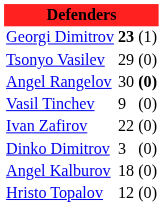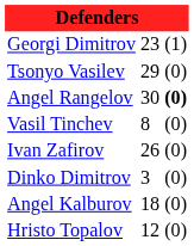 <table class="toccolours" border="0" cellpadding="2" cellspacing="0" align="left" style="margin:0.5em;">
 <tr>
 <th colspan="4" align="center" bgcolor="#FF2020"><span>Defenders</span></th>
 </tr>
 <tr>
 <td> <a href='#'>Georgi Dimitrov</a></td>
-<td><strong>23</strong></td>
+<td>23</td>
 <td>(1)</td>
 </tr>
 <tr>
 <td> <a href='#'>Tsonyo Vasilev</a></td>
 <td>29</td>
 <td>(0)</td>
 </tr>
 <tr>
 <td> <a href='#'>Angel Rangelov</a></td>
 <td>30</td>
 <td><strong>(0)</strong></td>
 </tr>
 <tr>
 <td> <a href='#'>Vasil Tinchev</a></td>
-<td>9</td>
+<td>8</td>
 <td>(0)</td>
 </tr>
 <tr>
 <td> <a href='#'>Ivan Zafirov</a></td>
-<td>22</td>
+<td>26</td>
 <td>(0)</td>
 </tr>
 <tr>
 <td> <a href='#'>Dinko Dimitrov</a></td>
 <td>3</td>
 <td>(0)</td>
 </tr>
 <tr>
 <td> <a href='#'>Angel Kalburov</a></td>
 <td>18</td>
 <td>(0)</td>
 </tr>
 <tr>
 <td> <a href='#'>Hristo Topalov</a></td>
 <td>12</td>
 <td>(0)</td>
 </tr>
 <tr>
 </tr>
 </table>
